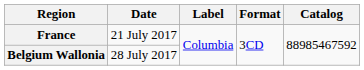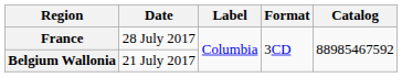 <table class="wikitable plainrowheaders">
 <tr>
 <th>Region</th>
 <th>Date</th>
 <th>Label</th>
 <th>Format</th>
 <th>Catalog</th>
 </tr>
 <tr>
 <th scope="row">France</th>
-<td>21 July 2017</td>
+<td>28 July 2017</td>
 <td rowspan="2"><a href='#'>Columbia</a></td>
 <td rowspan="2">3<a href='#'>CD</a></td>
 <td rowspan="2">88985467592</td>
 </tr>
 <tr>
 <th scope="row">Belgium Wallonia</th>
-<td>28 July 2017</td>
+<td>21 July 2017</td>
 </tr>
 </table>
